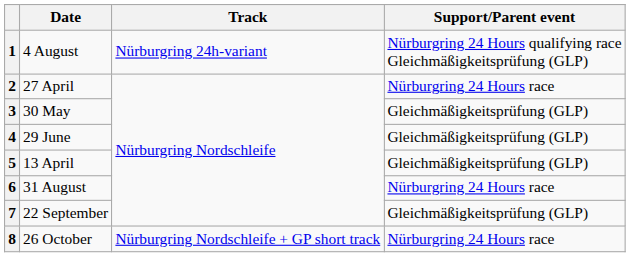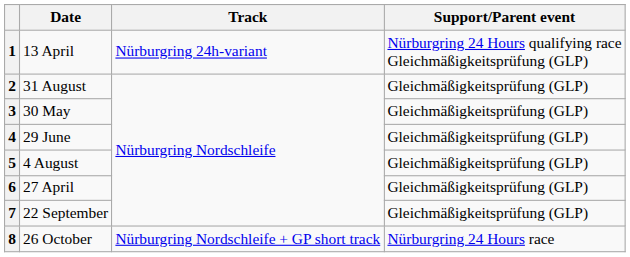 <table class="wikitable" style="font-size: 90%;">
 <tr>
 <th></th>
 <th>Date</th>
 <th>Track</th>
 <th>Support/Parent event</th>
 </tr>
 <tr>
 <th>1</th>
-<td>4 August</td>
+<td>13 April</td>
 <td> <a href='#'>Nürburgring 24h-variant</a></td>
 <td><a href='#'>Nürburgring 24 Hours</a> qualifying race<br>Gleichmäßigkeitsprüfung (GLP)</td>
 </tr>
 <tr>
 <th>2</th>
-<td>27 April</td>
+<td>31 August</td>
 <td rowspan="6"> <a href='#'>Nürburgring Nordschleife</a></td>
-<td><a href='#'>Nürburgring 24 Hours</a> race</td>
+<td>Gleichmäßigkeitsprüfung (GLP)</td>
 </tr>
 <tr>
 <th>3</th>
 <td>30 May</td>
 <td>Gleichmäßigkeitsprüfung (GLP)</td>
 </tr>
 <tr>
 <th>4</th>
 <td>29 June</td>
 <td>Gleichmäßigkeitsprüfung (GLP)</td>
 </tr>
 <tr>
 <th>5</th>
-<td>13 April</td>
+<td>4 August</td>
 <td>Gleichmäßigkeitsprüfung (GLP)</td>
 </tr>
 <tr>
 <th>6</th>
-<td>31 August</td>
-<td><a href='#'>Nürburgring 24 Hours</a> race</td>
+<td>27 April</td>
+<td>Gleichmäßigkeitsprüfung (GLP)</td>
 </tr>
 <tr>
 <th>7</th>
 <td>22 September</td>
 <td>Gleichmäßigkeitsprüfung (GLP)</td>
 </tr>
 <tr>
 <th>8</th>
 <td>26 October</td>
 <td> <a href='#'>Nürburgring Nordschleife + GP short track</a></td>
 <td><a href='#'>Nürburgring 24 Hours</a> race</td>
 </tr>
 </table>
